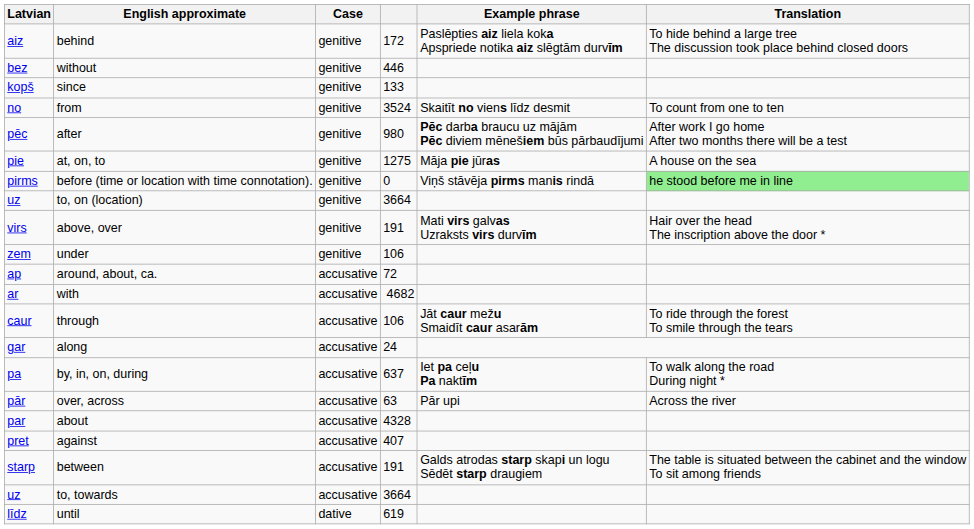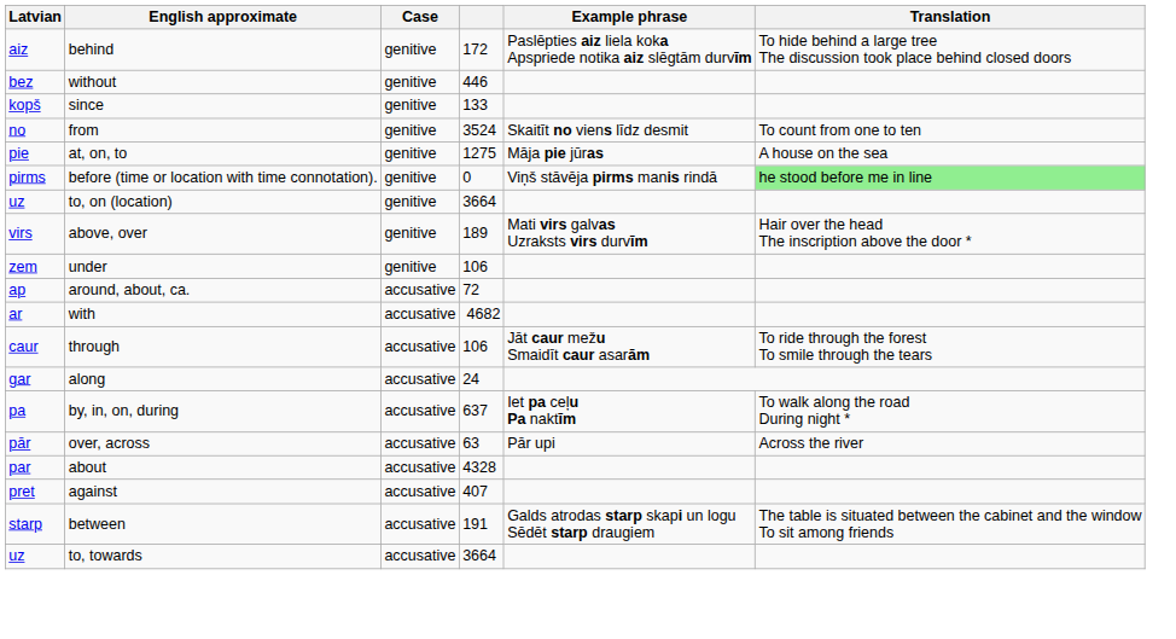 <table class="wikitable sortable">
 <tr>
 <th>Latvian</th>
 <th>English approximate</th>
 <th>Case</th>
 <th></th>
 <th>Example phrase</th>
 <th>Translation</th>
 </tr>
 <tr>
 <td><a href='#'>aiz</a></td>
 <td>behind</td>
 <td>genitive</td>
 <td>172</td>
 <td>Paslēpties <strong>aiz</strong> liela kok<strong>a</strong><br>Apspriede notika <strong>aiz</strong> slēgtām durv<strong>īm</strong></td>
 <td>To hide behind a large tree<br>The discussion took place behind closed doors</td>
 </tr>
 <tr>
 <td><a href='#'>bez</a></td>
 <td>without</td>
 <td>genitive</td>
 <td>446</td>
 <td></td>
 <td></td>
 </tr>
 <tr>
 <td><a href='#'>kopš</a></td>
 <td>since</td>
 <td>genitive</td>
 <td>133</td>
 <td></td>
 <td></td>
 </tr>
 <tr>
 <td><a href='#'>no</a></td>
 <td>from</td>
 <td>genitive</td>
 <td>3524</td>
 <td>Skaitīt <strong>no</strong> vien<strong>s</strong> līdz desmit</td>
 <td>To count from one to ten</td>
 </tr>
 <tr>
-<td><a href='#'>pēc</a></td>
-<td>after</td>
-<td>genitive</td>
-<td>980</td>
-<td><strong>Pēc</strong> darb<strong>a</strong> braucu uz mājām<br><strong>Pēc</strong> diviem mēneš<strong>iem</strong> būs pārbaudījumi</td>
-<td>After work I go home<br>After two months there will be a test</td>
-</tr>
-<tr>
 <td><a href='#'>pie</a></td>
 <td>at, on, to</td>
 <td>genitive</td>
 <td>1275</td>
 <td>Māja <strong>pie</strong> jūr<strong>as</strong></td>
 <td>A house on the sea</td>
 </tr>
 <tr>
 <td><a href='#'>pirms</a></td>
 <td>before (time or location with time connotation).</td>
 <td>genitive</td>
 <td>0</td>
 <td>Viņš stāvēja <strong>pirms</strong> man<strong>is</strong> rindā</td>
 <td style="background: lightgreen;">he stood before me in line</td>
 </tr>
 <tr>
 <td><a href='#'>uz</a></td>
 <td>to, on (location)</td>
 <td>genitive</td>
 <td>3664</td>
 <td></td>
 <td></td>
 </tr>
 <tr>
 <td><a href='#'>virs</a></td>
 <td>above, over</td>
 <td>genitive</td>
-<td>191</td>
+<td>189</td>
 <td>Mati <strong>virs</strong> galv<strong>as</strong><br>Uzraksts <strong>virs</strong> durv<strong>īm</strong></td>
 <td>Hair over the head<br>The inscription above the door *</td>
 </tr>
 <tr>
 <td><a href='#'>zem</a></td>
 <td>under</td>
 <td>genitive</td>
 <td>106</td>
 <td></td>
 <td></td>
 </tr>
 <tr>
 <td><a href='#'>ap</a></td>
 <td>around, about, ca.</td>
 <td>accusative</td>
 <td>72</td>
 <td></td>
 <td></td>
 </tr>
 <tr>
 <td><a href='#'>ar</a></td>
 <td>with</td>
 <td>accusative</td>
 <td> 4682</td>
 <td></td>
 <td></td>
 </tr>
 <tr>
 <td><a href='#'>caur</a></td>
 <td>through</td>
 <td>accusative</td>
 <td>106</td>
 <td>Jāt <strong>caur</strong> mež<strong>u</strong><br>Smaidīt <strong>caur</strong> asar<strong>ām</strong></td>
 <td>To ride through the forest<br>To smile through the tears</td>
 </tr>
 <tr>
 <td><a href='#'>gar</a></td>
 <td>along</td>
 <td>accusative</td>
 <td>24</td>
 </tr>
 <tr>
 <td><a href='#'>pa</a></td>
 <td>by, in, on, during</td>
 <td>accusative</td>
 <td>637</td>
 <td>Iet <strong>pa</strong> ceļ<strong>u</strong><br><strong>Pa</strong> nakt<strong>īm</strong></td>
 <td>To walk along the road<br>During night *</td>
 </tr>
 <tr>
 <td><a href='#'>pār</a></td>
 <td>over, across</td>
 <td>accusative</td>
 <td>63</td>
 <td>Pār upi</td>
 <td>Across the river</td>
 </tr>
 <tr>
 <td><a href='#'>par</a></td>
 <td>about</td>
 <td>accusative</td>
 <td>4328</td>
 <td></td>
 <td></td>
 </tr>
 <tr>
 <td><a href='#'>pret</a></td>
 <td>against</td>
 <td>accusative</td>
 <td>407</td>
 <td></td>
 <td></td>
 </tr>
 <tr>
 <td><a href='#'>starp</a></td>
 <td>between</td>
 <td>accusative</td>
 <td>191</td>
 <td>Galds atrodas <strong>starp</strong> skap<strong>i</strong> un logu<br>Sēdēt <strong>starp</strong> draugiem</td>
 <td>The table is situated between the cabinet and the window<br>To sit among friends</td>
 </tr>
 <tr>
 <td><a href='#'>uz</a></td>
 <td>to, towards</td>
 <td>accusative</td>
 <td>3664</td>
 <td></td>
 <td></td>
 </tr>
-<tr>
-<td><a href='#'>līdz</a></td>
-<td>until</td>
-<td>dative</td>
-<td>619</td>
-<td></td>
-<td></td>
-</tr>
 </table>
